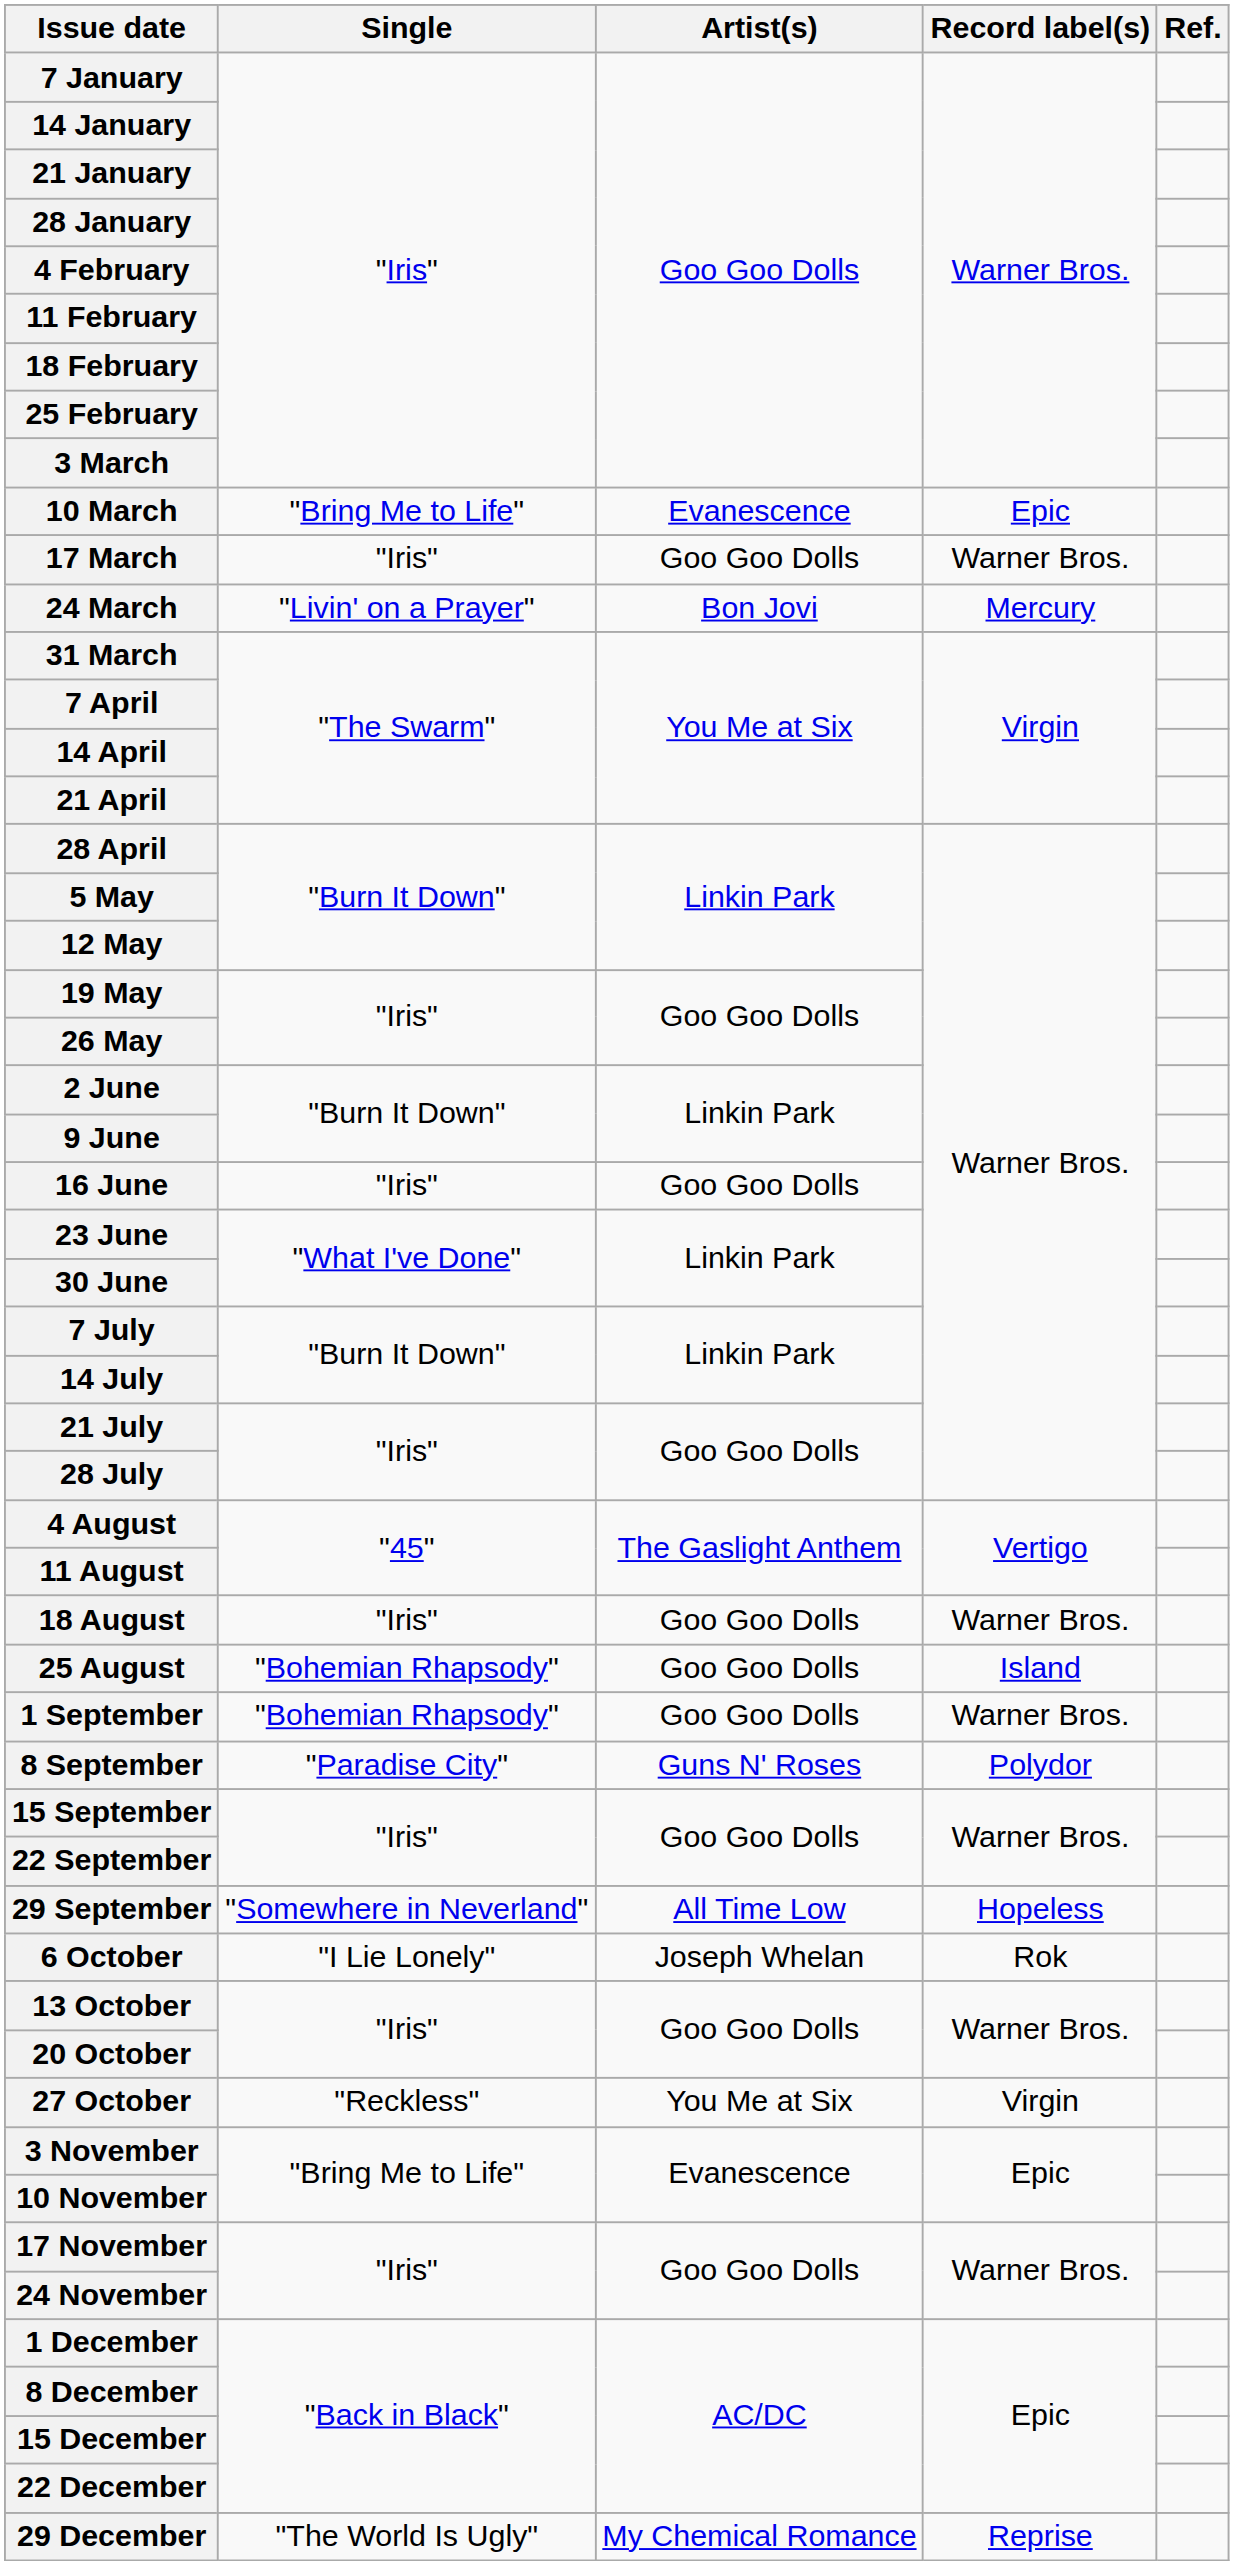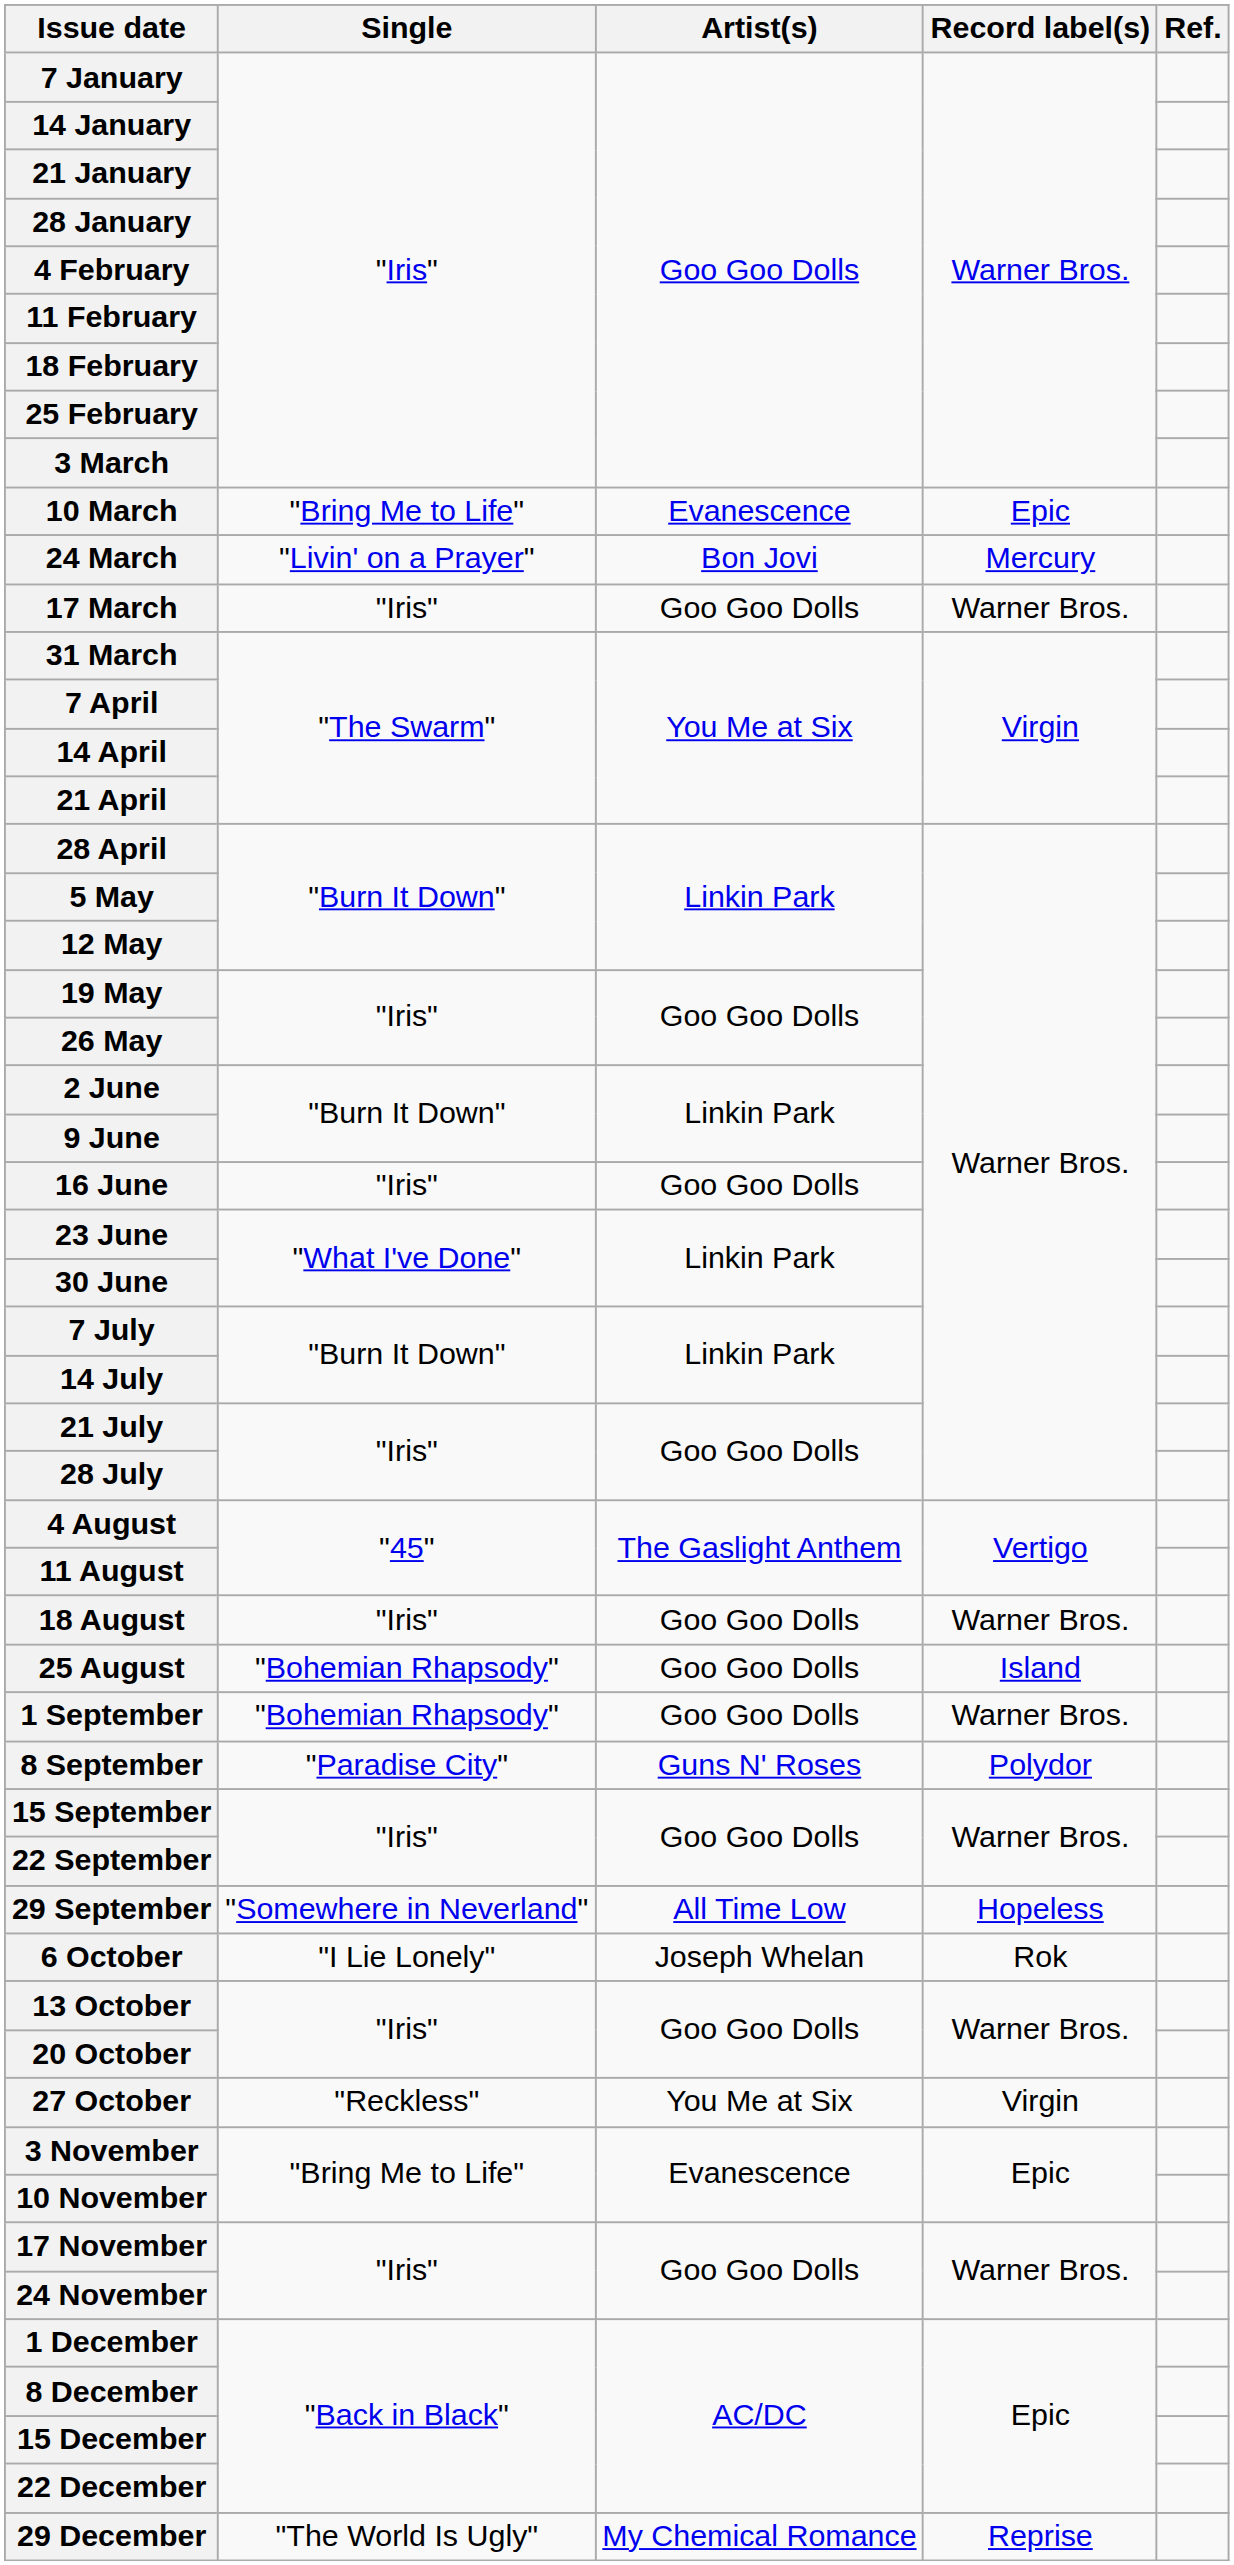 <table class="wikitable plainrowheaders" style="text-align:center">
 <tr>
 <th scope="col">Issue date</th>
 <th scope="col">Single</th>
 <th scope="col">Artist(s)</th>
 <th scope="col">Record label(s)</th>
 <th scope="col">Ref.</th>
 </tr>
 <tr>
 <th scope="row">7 January</th>
 <td rowspan="9">"<a href='#'>Iris</a>"</td>
 <td rowspan="9"><a href='#'>Goo Goo Dolls</a></td>
 <td rowspan="9"><a href='#'>Warner Bros.</a></td>
 <td></td>
 </tr>
 <tr>
 <th scope="row">14 January</th>
 <td></td>
 </tr>
 <tr>
 <th scope="row">21 January</th>
 <td></td>
 </tr>
 <tr>
 <th scope="row">28 January</th>
 <td></td>
 </tr>
 <tr>
 <th scope="row">4 February</th>
 <td></td>
 </tr>
 <tr>
 <th scope="row">11 February</th>
 <td></td>
 </tr>
 <tr>
 <th scope="row">18 February</th>
 <td></td>
 </tr>
 <tr>
 <th scope="row">25 February</th>
 <td></td>
 </tr>
 <tr>
 <th scope="row">3 March</th>
 <td></td>
 </tr>
 <tr>
 <th scope="row">10 March</th>
 <td>"<a href='#'>Bring Me to Life</a>"</td>
 <td><a href='#'>Evanescence</a></td>
 <td><a href='#'>Epic</a></td>
 <td></td>
 </tr>
 <tr>
+<th scope="row">24 March</th>
+<td>"<a href='#'>Livin' on a Prayer</a>"</td>
+<td><a href='#'>Bon Jovi</a></td>
+<td><a href='#'>Mercury</a></td>
+<td></td>
+</tr>
+<tr>
 <th scope="row">17 March</th>
 <td>"Iris"</td>
 <td>Goo Goo Dolls</td>
 <td>Warner Bros.</td>
-<td></td>
-</tr>
-<tr>
-<th scope="row">24 March</th>
-<td>"<a href='#'>Livin' on a Prayer</a>"</td>
-<td><a href='#'>Bon Jovi</a></td>
-<td><a href='#'>Mercury</a></td>
 <td></td>
 </tr>
 <tr>
 <th scope="row">31 March</th>
 <td rowspan="4">"<a href='#'>The Swarm</a>"</td>
 <td rowspan="4"><a href='#'>You Me at Six</a></td>
 <td rowspan="4"><a href='#'>Virgin</a></td>
 <td></td>
 </tr>
 <tr>
 <th scope="row">7 April</th>
 <td></td>
 </tr>
 <tr>
 <th scope="row">14 April</th>
 <td></td>
 </tr>
 <tr>
 <th scope="row">21 April</th>
 <td></td>
 </tr>
 <tr>
 <th scope="row">28 April</th>
 <td rowspan="3">"<a href='#'>Burn It Down</a>"</td>
 <td rowspan="3"><a href='#'>Linkin Park</a></td>
 <td rowspan="14">Warner Bros.</td>
 <td></td>
 </tr>
 <tr>
 <th scope="row">5 May</th>
 <td></td>
 </tr>
 <tr>
 <th scope="row">12 May</th>
 <td></td>
 </tr>
 <tr>
 <th scope="row">19 May</th>
 <td rowspan="2">"Iris"</td>
 <td rowspan="2">Goo Goo Dolls</td>
 <td></td>
 </tr>
 <tr>
 <th scope="row">26 May</th>
 <td></td>
 </tr>
 <tr>
 <th scope="row">2 June</th>
 <td rowspan="2">"Burn It Down"</td>
 <td rowspan="2">Linkin Park</td>
 <td></td>
 </tr>
 <tr>
 <th scope="row">9 June</th>
 <td></td>
 </tr>
 <tr>
 <th scope="row">16 June</th>
 <td>"Iris"</td>
 <td>Goo Goo Dolls</td>
 <td></td>
 </tr>
 <tr>
 <th scope="row">23 June</th>
 <td rowspan="2">"<a href='#'>What I've Done</a>"</td>
 <td rowspan="2">Linkin Park</td>
 <td></td>
 </tr>
 <tr>
 <th scope="row">30 June</th>
 <td></td>
 </tr>
 <tr>
 <th scope="row">7 July</th>
 <td rowspan="2">"Burn It Down"</td>
 <td rowspan="2">Linkin Park</td>
 <td></td>
 </tr>
 <tr>
 <th scope="row">14 July</th>
 <td></td>
 </tr>
 <tr>
 <th scope="row">21 July</th>
 <td rowspan="2">"Iris"</td>
 <td rowspan="2">Goo Goo Dolls</td>
 <td></td>
 </tr>
 <tr>
 <th scope="row">28 July</th>
 <td></td>
 </tr>
 <tr>
 <th scope="row">4 August</th>
 <td rowspan="2">"<a href='#'>45</a>"</td>
 <td rowspan="2"><a href='#'>The Gaslight Anthem</a></td>
 <td rowspan="2"><a href='#'>Vertigo</a></td>
 <td></td>
 </tr>
 <tr>
 <th scope="row">11 August</th>
 <td></td>
 </tr>
 <tr>
 <th scope="row">18 August</th>
 <td>"Iris"</td>
 <td>Goo Goo Dolls</td>
 <td>Warner Bros.</td>
 <td></td>
 </tr>
 <tr>
 <th scope="row">25 August</th>
 <td>"<a href='#'>Bohemian Rhapsody</a>"</td>
 <td>Goo Goo Dolls</td>
 <td><a href='#'>Island</a></td>
 <td></td>
 </tr>
 <tr>
 <th scope="row">1 September</th>
 <td>"<a href='#'>Bohemian Rhapsody</a>"</td>
 <td>Goo Goo Dolls</td>
 <td>Warner Bros.</td>
 <td></td>
 </tr>
 <tr>
 <th scope="row">8 September</th>
 <td>"<a href='#'>Paradise City</a>"</td>
 <td><a href='#'>Guns N' Roses</a></td>
 <td><a href='#'>Polydor</a></td>
 <td></td>
 </tr>
 <tr>
 <th scope="row">15 September</th>
 <td rowspan="2">"Iris"</td>
 <td rowspan="2">Goo Goo Dolls</td>
 <td rowspan="2">Warner Bros.</td>
 <td></td>
 </tr>
 <tr>
 <th scope="row">22 September</th>
 <td></td>
 </tr>
 <tr>
 <th scope="row">29 September</th>
 <td>"<a href='#'>Somewhere in Neverland</a>"</td>
 <td><a href='#'>All Time Low</a></td>
 <td><a href='#'>Hopeless</a></td>
 <td></td>
 </tr>
 <tr>
 <th scope="row">6 October</th>
 <td>"I Lie Lonely"</td>
 <td>Joseph Whelan</td>
 <td>Rok</td>
 <td></td>
 </tr>
 <tr>
 <th scope="row">13 October</th>
 <td rowspan="2">"Iris"</td>
 <td rowspan="2">Goo Goo Dolls</td>
 <td rowspan="2">Warner Bros.</td>
 <td></td>
 </tr>
 <tr>
 <th scope="row">20 October</th>
 <td></td>
 </tr>
 <tr>
 <th scope="row">27 October</th>
 <td>"Reckless"</td>
 <td>You Me at Six</td>
 <td>Virgin</td>
 <td></td>
 </tr>
 <tr>
 <th scope="row">3 November</th>
 <td rowspan="2">"Bring Me to Life"</td>
 <td rowspan="2">Evanescence</td>
 <td rowspan="2">Epic</td>
 <td></td>
 </tr>
 <tr>
 <th scope="row">10 November</th>
 <td></td>
 </tr>
 <tr>
 <th scope="row">17 November</th>
 <td rowspan="2">"Iris"</td>
 <td rowspan="2">Goo Goo Dolls</td>
 <td rowspan="2">Warner Bros.</td>
 <td></td>
 </tr>
 <tr>
 <th scope="row">24 November</th>
 <td></td>
 </tr>
 <tr>
 <th scope="row">1 December</th>
 <td rowspan="4">"<a href='#'>Back in Black</a>"</td>
 <td rowspan="4"><a href='#'>AC/DC</a></td>
 <td rowspan="4">Epic</td>
 <td></td>
 </tr>
 <tr>
 <th scope="row">8 December</th>
 <td></td>
 </tr>
 <tr>
 <th scope="row">15 December</th>
 <td></td>
 </tr>
 <tr>
 <th scope="row">22 December</th>
 <td></td>
 </tr>
 <tr>
 <th scope="row">29 December</th>
 <td>"The World Is Ugly"</td>
 <td><a href='#'>My Chemical Romance</a></td>
 <td><a href='#'>Reprise</a></td>
 <td></td>
 </tr>
 </table>
